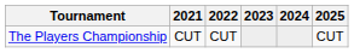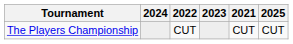 <table class="wikitable" style="font-size:95%;text-align:center;">
 <tr>
 <th>Tournament</th>
-<th>2021</th>
+<th>2024</th>
 <th>2022</th>
 <th>2023</th>
-<th>2024</th>
+<th>2021</th>
 <th>2025</th>
 </tr>
 <tr>
 <td align=left><a href='#'>The Players Championship</a></td>
-<td>CUT</td>
+<td style="background:#eeeeee;"></td>
 <td>CUT</td>
 <td style="background:#eeeeee;"></td>
-<td style="background:#eeeeee;"></td>
+<td>CUT</td>
 <td>CUT</td>
 </tr>
 </table>
